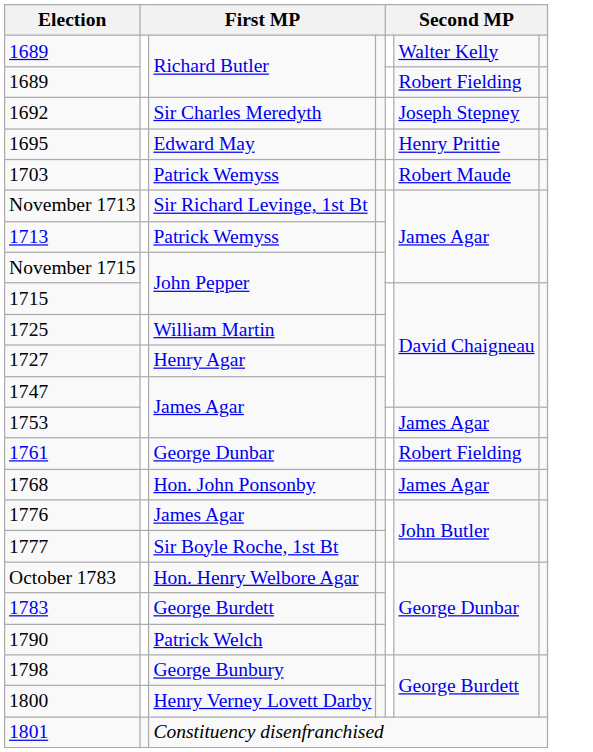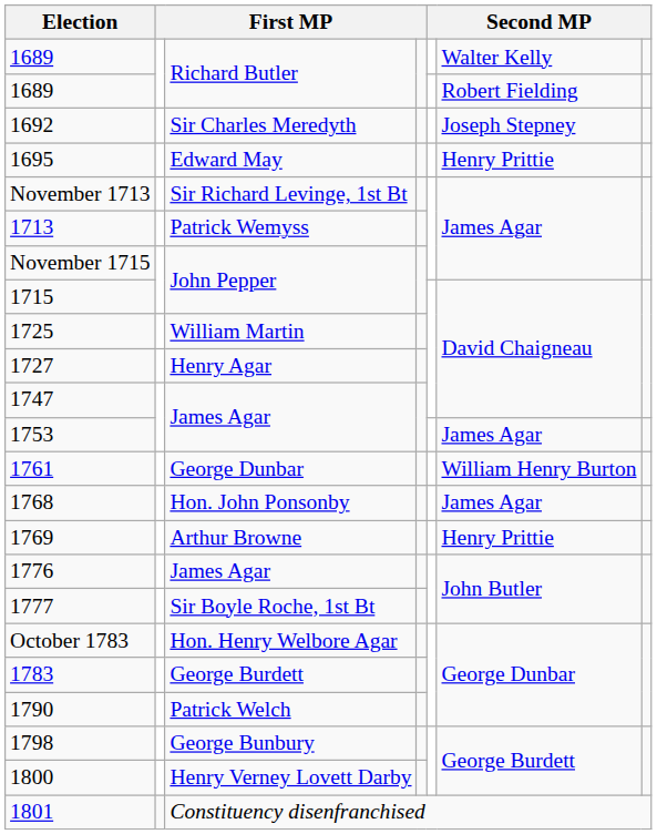 <table class="wikitable">
 <tr>
 <th>Election</th>
 <th colspan=3>First MP</th>
 <th colspan=3>Second MP</th>
 </tr>
 <tr>
 <td><a href='#'>1689</a></td>
 <td rowspan="2" style="background-color: white"></td>
 <td rowspan="2"><a href='#'>Richard Butler</a></td>
 <td rowspan="2"></td>
 <td style="background-color: white"></td>
 <td><a href='#'>Walter Kelly</a></td>
 <td></td>
 </tr>
 <tr>
 <td>1689</td>
 <td style="background-color: white"></td>
 <td><a href='#'>Robert Fielding</a></td>
 <td></td>
 </tr>
 <tr>
 <td>1692</td>
 <td style="background-color: white"></td>
 <td><a href='#'>Sir Charles Meredyth</a> </td>
 <td></td>
 <td style="background-color: white"></td>
 <td><a href='#'>Joseph Stepney</a></td>
 <td></td>
 </tr>
 <tr>
 <td>1695</td>
 <td style="background-color: white"></td>
 <td><a href='#'>Edward May</a></td>
 <td></td>
 <td style="background-color: white"></td>
 <td><a href='#'>Henry Prittie</a></td>
-<td></td>
-</tr>
-<tr>
-<td>1703</td>
-<td style="background-color: white"></td>
-<td><a href='#'>Patrick Wemyss</a></td>
-<td></td>
-<td style="background-color: white"></td>
-<td><a href='#'>Robert Maude</a></td>
 <td></td>
 </tr>
 <tr>
 <td>November 1713</td>
 <td style="background-color: white"></td>
 <td><a href='#'>Sir Richard Levinge, 1st Bt</a></td>
 <td></td>
 <td rowspan="3" style="background-color: white"></td>
 <td rowspan="3"><a href='#'>James Agar</a></td>
 <td rowspan="3"></td>
 </tr>
 <tr>
 <td><a href='#'>1713</a></td>
 <td style="background-color: white"></td>
 <td><a href='#'>Patrick Wemyss</a></td>
 <td></td>
 </tr>
 <tr>
 <td>November 1715</td>
 <td rowspan="2" style="background-color: white"></td>
 <td rowspan="2"><a href='#'>John Pepper</a></td>
 <td rowspan="2"></td>
 </tr>
 <tr>
 <td>1715</td>
 <td rowspan="4" style="background-color: white"></td>
 <td rowspan="4"><a href='#'>David Chaigneau</a></td>
 <td rowspan="4"></td>
 </tr>
 <tr>
 <td>1725</td>
 <td style="background-color: white"></td>
 <td><a href='#'>William Martin</a></td>
 <td></td>
 </tr>
 <tr>
 <td>1727</td>
 <td style="background-color: white"></td>
 <td><a href='#'>Henry Agar</a></td>
 <td></td>
 </tr>
 <tr>
 <td>1747</td>
 <td rowspan="2" style="background-color: white"></td>
 <td rowspan="2"><a href='#'>James Agar</a></td>
 <td rowspan="2"></td>
 </tr>
 <tr>
 <td>1753</td>
 <td style="background-color: white"></td>
 <td><a href='#'>James Agar</a></td>
 <td></td>
 </tr>
 <tr>
 <td><a href='#'>1761</a></td>
 <td style="background-color: white"></td>
 <td><a href='#'>George Dunbar</a></td>
 <td></td>
 <td style="background-color: white"></td>
-<td><a href='#'>Robert Fielding</a></td>
+<td><a href='#'>William Henry Burton</a></td>
 <td></td>
 </tr>
 <tr>
 <td>1768</td>
 <td style="background-color: white"></td>
 <td><a href='#'>Hon. John Ponsonby</a></td>
 <td></td>
 <td style="background-color: white"></td>
 <td><a href='#'>James Agar</a></td>
+<td></td>
+</tr>
+<tr>
+<td>1769</td>
+<td style="background-color: white"></td>
+<td><a href='#'>Arthur Browne</a></td>
+<td></td>
+<td style="background-color: white"></td>
+<td><a href='#'>Henry Prittie</a></td>
 <td></td>
 </tr>
 <tr>
 <td>1776</td>
 <td style="background-color: white"></td>
 <td><a href='#'>James Agar</a></td>
 <td></td>
 <td rowspan="2" style="background-color: white"></td>
 <td rowspan="2"><a href='#'>John Butler</a></td>
 <td rowspan="2"></td>
 </tr>
 <tr>
 <td>1777</td>
 <td style="background-color: white"></td>
 <td><a href='#'>Sir Boyle Roche, 1st Bt</a></td>
 <td></td>
 </tr>
 <tr>
 <td>October 1783</td>
 <td style="background-color: white"></td>
 <td><a href='#'>Hon. Henry Welbore Agar</a></td>
 <td></td>
 <td rowspan="3" style="background-color: white"></td>
 <td rowspan="3"><a href='#'>George Dunbar</a></td>
 <td rowspan="3"></td>
 </tr>
 <tr>
 <td><a href='#'>1783</a></td>
 <td style="background-color: white"></td>
 <td><a href='#'>George Burdett</a></td>
 <td></td>
 </tr>
 <tr>
 <td>1790</td>
 <td style="background-color: white"></td>
 <td><a href='#'>Patrick Welch</a></td>
 <td></td>
 </tr>
 <tr>
 <td>1798</td>
 <td style="background-color: white"></td>
 <td><a href='#'>George Bunbury</a></td>
 <td></td>
 <td rowspan="2" style="background-color: white"></td>
 <td rowspan="2"><a href='#'>George Burdett</a></td>
 <td rowspan="2"></td>
 </tr>
 <tr>
 <td>1800</td>
 <td style="background-color: white"></td>
 <td><a href='#'>Henry Verney Lovett Darby</a></td>
 <td></td>
 </tr>
 <tr>
 <td><a href='#'>1801</a></td>
 <td></td>
 <td colspan="5"><em>Constituency disenfranchised</em></td>
 </tr>
 </table>
